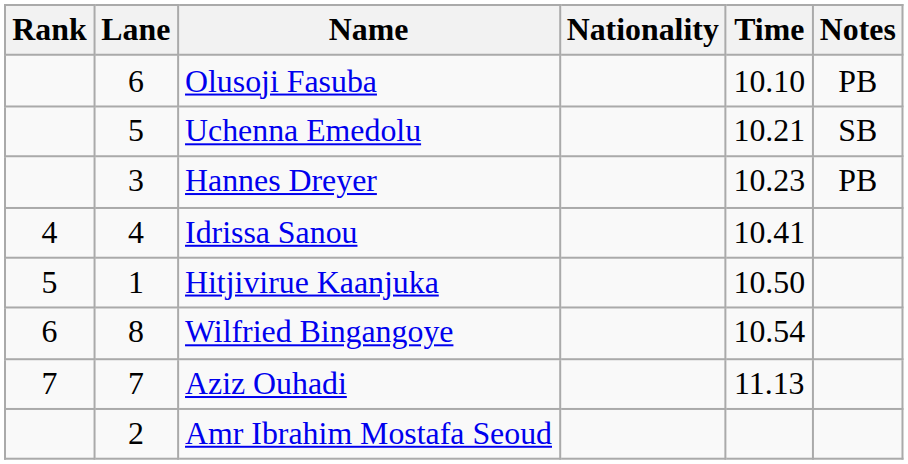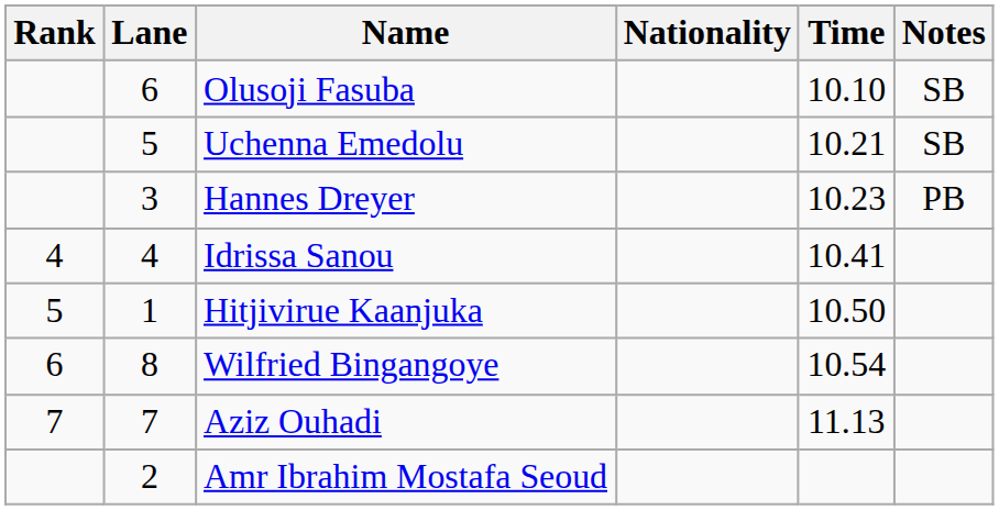 <table class="wikitable sortable" style="text-align:center">
 <tr>
 <th>Rank</th>
 <th>Lane</th>
 <th>Name</th>
 <th>Nationality</th>
 <th>Time</th>
 <th>Notes</th>
 </tr>
 <tr>
 <td></td>
 <td>6</td>
 <td align=left><a href='#'>Olusoji Fasuba</a></td>
 <td align=left></td>
 <td>10.10</td>
-<td>PB</td>
+<td>SB</td>
 </tr>
 <tr>
 <td></td>
 <td>5</td>
 <td align=left><a href='#'>Uchenna Emedolu</a></td>
 <td align=left></td>
 <td>10.21</td>
 <td>SB</td>
 </tr>
 <tr>
 <td></td>
 <td>3</td>
 <td align=left><a href='#'>Hannes Dreyer</a></td>
 <td align=left></td>
 <td>10.23</td>
 <td>PB</td>
 </tr>
 <tr>
 <td>4</td>
 <td>4</td>
 <td align=left><a href='#'>Idrissa Sanou</a></td>
 <td align=left></td>
 <td>10.41</td>
 <td></td>
 </tr>
 <tr>
 <td>5</td>
 <td>1</td>
 <td align=left><a href='#'>Hitjivirue Kaanjuka</a></td>
 <td align=left></td>
 <td>10.50</td>
 <td></td>
 </tr>
 <tr>
 <td>6</td>
 <td>8</td>
 <td align=left><a href='#'>Wilfried Bingangoye</a></td>
 <td align=left></td>
 <td>10.54</td>
 <td></td>
 </tr>
 <tr>
 <td>7</td>
 <td>7</td>
 <td align=left><a href='#'>Aziz Ouhadi</a></td>
 <td align=left></td>
 <td>11.13</td>
 <td></td>
 </tr>
 <tr>
 <td></td>
 <td>2</td>
 <td align=left><a href='#'>Amr Ibrahim Mostafa Seoud</a></td>
 <td align=left></td>
 <td></td>
 <td></td>
 </tr>
 </table>
